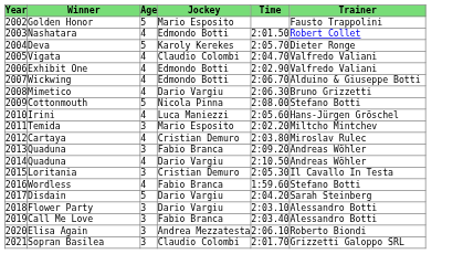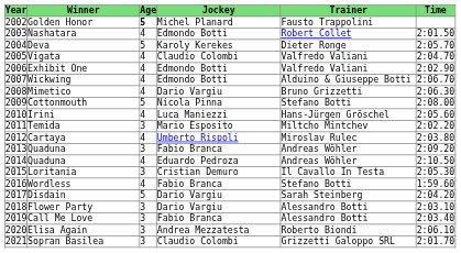 <table class = "sortable" | border="1" cellpadding="0" style="border-collapse: collapse; font-size:90%">
 <tr bgcolor="#77dd77" align="center">
 <th>Year</th>
 <th>Winner</th>
 <th>Age</th>
 <th>Jockey</th>
+<th>Trainer</th>
 <th>Time</th>
-<th>Trainer</th>
 </tr>
 <tr>
 <td>2002</td>
 <td width=145px>Golden Honor</td>
-<td>5</td>
-<td>Mario Esposito</td>
+<td><strong>5</strong></td>
+<td width=160px>Michel Planard</td>
+<td width=175px>Fausto Trappolini</td>
 <td></td>
-<td width=175px>Fausto Trappolini</td>
 </tr>
 <tr>
 <td>2003</td>
 <td>Nashatara</td>
 <td>4</td>
 <td>Edmondo Botti</td>
+<td><a href='#'>Robert Collet</a></td>
 <td>2:01.50</td>
-<td><a href='#'>Robert Collet</a></td>
 </tr>
 <tr>
 <td>2004</td>
 <td>Deva</td>
 <td>5</td>
 <td>Karoly Kerekes</td>
+<td>Dieter Ronge</td>
 <td>2:05.70</td>
-<td>Dieter Ronge</td>
 </tr>
 <tr>
 <td>2005</td>
 <td>Vigata</td>
 <td>4</td>
 <td>Claudio Colombi</td>
+<td>Valfredo Valiani</td>
 <td>2:04.70</td>
-<td>Valfredo Valiani</td>
 </tr>
 <tr>
 <td>2006</td>
 <td>Exhibit One</td>
 <td>4</td>
 <td>Edmondo Botti</td>
+<td>Valfredo Valiani</td>
 <td>2:02.90</td>
-<td>Valfredo Valiani</td>
 </tr>
 <tr>
 <td>2007</td>
 <td>Wickwing</td>
 <td>4</td>
 <td>Edmondo Botti</td>
+<td>Alduino & Giuseppe Botti</td>
 <td>2:06.70</td>
-<td>Alduino & Giuseppe Botti</td>
 </tr>
 <tr>
 <td>2008</td>
 <td>Mimetico</td>
 <td>4</td>
 <td>Dario Vargiu</td>
+<td>Bruno Grizzetti</td>
 <td>2:06.30</td>
-<td>Bruno Grizzetti</td>
 </tr>
 <tr>
 <td>2009</td>
 <td>Cottonmouth</td>
 <td>5</td>
 <td>Nicola Pinna</td>
+<td>Stefano Botti</td>
 <td>2:08.00</td>
-<td>Stefano Botti</td>
 </tr>
 <tr>
 <td>2010</td>
 <td>Irini</td>
 <td>4</td>
 <td>Luca Maniezzi</td>
+<td>Hans-Jürgen Gröschel</td>
 <td>2:05.60</td>
-<td>Hans-Jürgen Gröschel</td>
 </tr>
 <tr>
 <td>2011</td>
 <td>Temida</td>
 <td>3</td>
 <td>Mario Esposito</td>
+<td>Miltcho Mintchev</td>
 <td>2:02.20</td>
-<td>Miltcho Mintchev</td>
 </tr>
 <tr>
 <td>2012</td>
 <td>Cartaya</td>
 <td>4</td>
-<td>Cristian Demuro</td>
+<td><a href='#'>Umberto Rispoli</a></td>
+<td>Miroslav Rulec</td>
 <td>2:03.80</td>
-<td>Miroslav Rulec</td>
 </tr>
 <tr>
 <td>2013</td>
 <td>Quaduna</td>
 <td>3</td>
 <td>Fabio Branca</td>
+<td>Andreas Wöhler</td>
 <td>2:09.20</td>
-<td>Andreas Wöhler</td>
 </tr>
 <tr>
 <td>2014</td>
 <td>Quaduna</td>
 <td>4</td>
-<td>Dario Vargiu</td>
+<td>Eduardo Pedroza</td>
+<td>Andreas Wöhler</td>
 <td>2:10.50</td>
-<td>Andreas Wöhler</td>
 </tr>
 <tr>
 <td>2015</td>
 <td>Loritania</td>
 <td>3</td>
 <td>Cristian Demuro</td>
+<td>Il Cavallo In Testa</td>
 <td>2:05.30</td>
-<td>Il Cavallo In Testa</td>
 </tr>
 <tr>
 <td>2016</td>
 <td>Wordless</td>
 <td>4</td>
 <td>Fabio Branca</td>
+<td>Stefano Botti</td>
 <td>1:59.60</td>
-<td>Stefano Botti</td>
 </tr>
 <tr>
 <td>2017</td>
 <td>Disdain</td>
 <td>5</td>
 <td>Dario Vargiu</td>
+<td>Sarah Steinberg</td>
 <td>2:04.20</td>
-<td>Sarah Steinberg</td>
 </tr>
 <tr>
 <td>2018</td>
 <td>Flower Party</td>
 <td>3</td>
 <td>Dario Vargiu</td>
+<td>Alessandro Botti</td>
 <td>2:03.10</td>
-<td>Alessandro Botti</td>
 </tr>
 <tr>
 <td>2019</td>
 <td>Call Me Love</td>
 <td>3</td>
 <td>Fabio Branca</td>
+<td>Alessandro Botti</td>
 <td>2:03.40</td>
-<td>Alessandro Botti</td>
 </tr>
 <tr>
 <td>2020</td>
 <td>Elisa Again</td>
 <td>3</td>
 <td>Andrea Mezzatesta</td>
+<td>Roberto Biondi</td>
 <td>2:06.10</td>
-<td>Roberto Biondi</td>
 </tr>
 <tr>
 <td>2021</td>
 <td>Sopran Basilea</td>
 <td>3</td>
 <td>Claudio Colombi</td>
+<td>Grizzetti Galoppo SRL</td>
 <td>2:01.70</td>
-<td>Grizzetti Galoppo SRL</td>
 </tr>
 </table>
